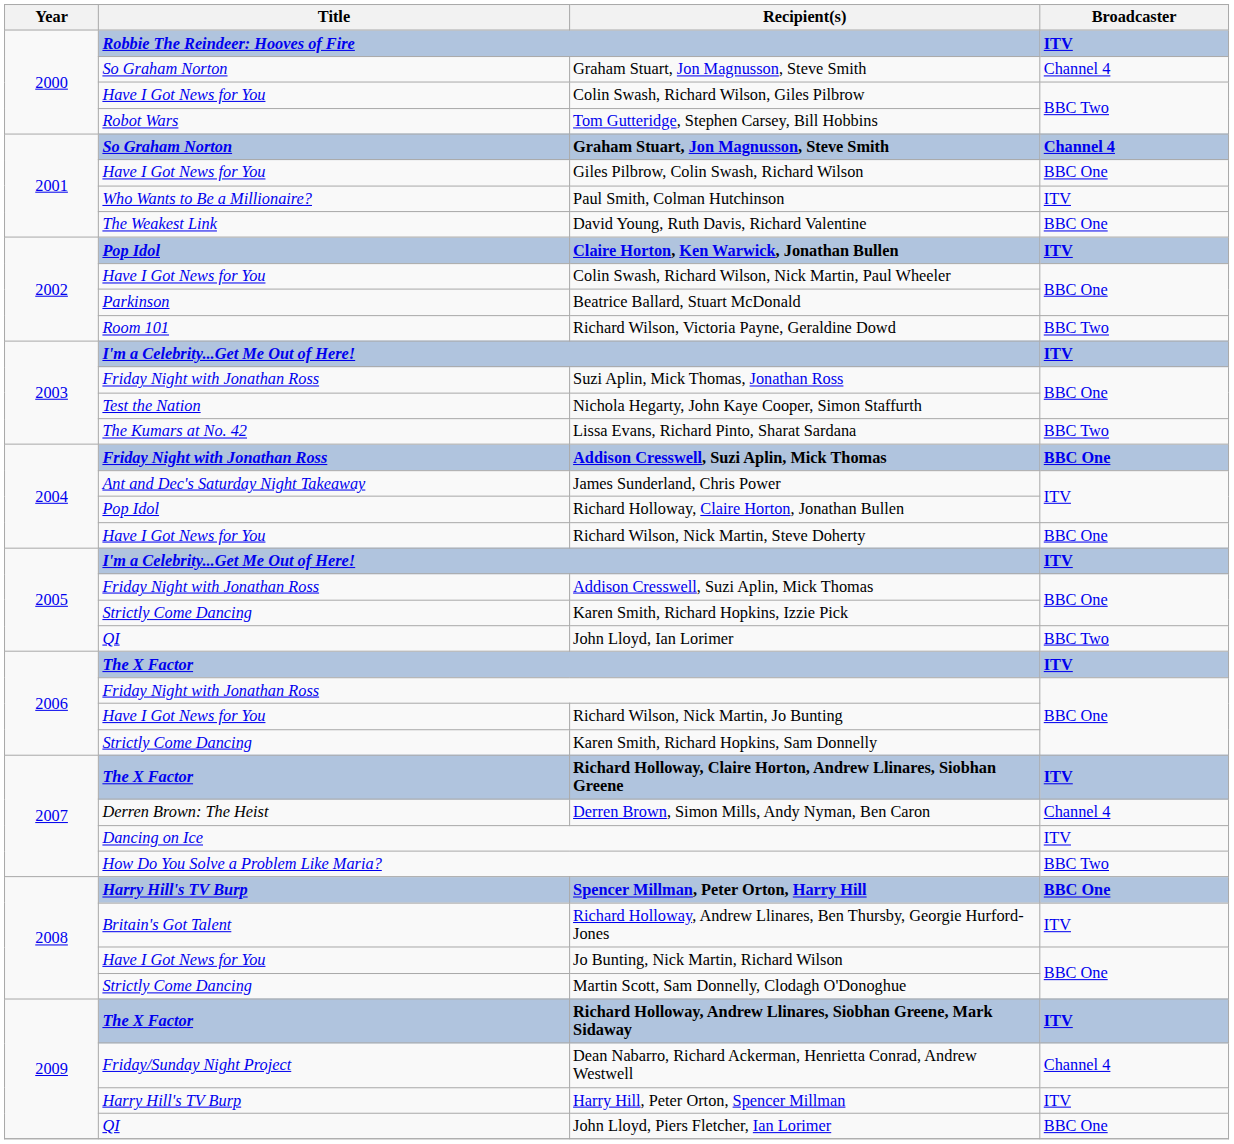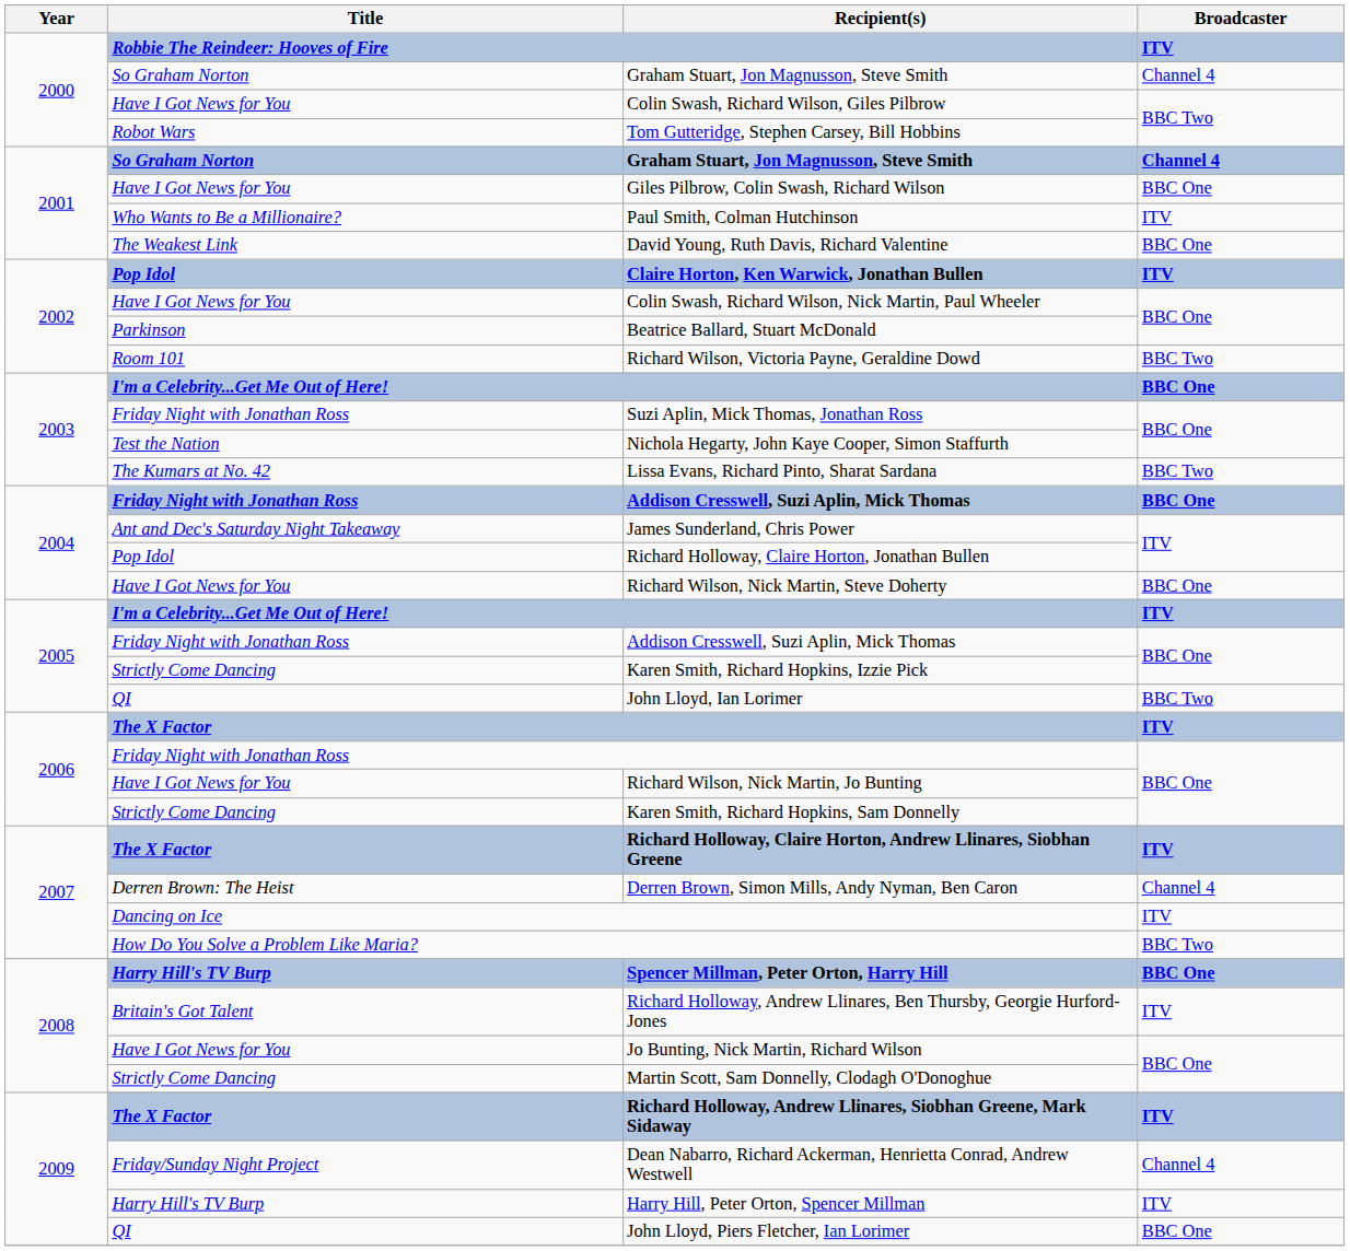 <table class="wikitable" width="95%">
 <tr>
 <th width=5%>Year</th>
 <th width=25%>Title</th>
 <th width=25%><strong>Recipient(s)</strong></th>
 <th width=10%><strong>Broadcaster</strong></th>
 </tr>
 <tr>
 <td rowspan="4" style="text-align:center;"><a href='#'>2000</a></td>
 <td colspan="2" style="background:#B0C4DE;"><strong><em><a href='#'>Robbie The Reindeer: Hooves of Fire</a></em></strong></td>
 <td style="background:#B0C4DE;"><strong><a href='#'>ITV</a></strong></td>
 </tr>
 <tr>
 <td><em><a href='#'>So Graham Norton</a></em></td>
 <td>Graham Stuart, <a href='#'>Jon Magnusson</a>, Steve Smith</td>
 <td><a href='#'>Channel 4</a></td>
 </tr>
 <tr>
 <td><em><a href='#'>Have I Got News for You</a></em></td>
 <td>Colin Swash, Richard Wilson, Giles Pilbrow</td>
 <td rowspan="2"><a href='#'>BBC Two</a></td>
 </tr>
 <tr>
 <td><em><a href='#'>Robot Wars</a></em></td>
 <td><a href='#'>Tom Gutteridge</a>, Stephen Carsey, Bill Hobbins</td>
 </tr>
 <tr>
 <td rowspan="4" style="text-align:center;"><a href='#'>2001</a></td>
 <td style="background:#B0C4DE;"><strong><em><a href='#'>So Graham Norton</a></em></strong></td>
 <td style="background:#B0C4DE;"><strong>Graham Stuart, <a href='#'>Jon Magnusson</a>, Steve Smith</strong></td>
 <td style="background:#B0C4DE;"><strong><a href='#'>Channel 4</a></strong></td>
 </tr>
 <tr>
 <td><em><a href='#'>Have I Got News for You</a></em></td>
 <td>Giles Pilbrow, Colin Swash, Richard Wilson</td>
 <td><a href='#'>BBC One</a></td>
 </tr>
 <tr>
 <td><em><a href='#'>Who Wants to Be a Millionaire?</a></em></td>
 <td>Paul Smith, Colman Hutchinson</td>
 <td><a href='#'>ITV</a></td>
 </tr>
 <tr>
 <td><em><a href='#'>The Weakest Link</a></em></td>
 <td>David Young, Ruth Davis, Richard Valentine</td>
 <td><a href='#'>BBC One</a></td>
 </tr>
 <tr>
 <td rowspan="4" style="text-align:center;"><a href='#'>2002</a></td>
 <td style="background:#B0C4DE;"><strong><em><a href='#'>Pop Idol</a></em></strong></td>
 <td style="background:#B0C4DE;"><strong><a href='#'>Claire Horton</a>, <a href='#'>Ken Warwick</a>, Jonathan Bullen</strong></td>
 <td style="background:#B0C4DE;"><strong><a href='#'>ITV</a></strong></td>
 </tr>
 <tr>
 <td><em><a href='#'>Have I Got News for You</a></em></td>
 <td>Colin Swash, Richard Wilson, Nick Martin, Paul Wheeler</td>
 <td rowspan="2"><a href='#'>BBC One</a></td>
 </tr>
 <tr>
 <td><em><a href='#'>Parkinson</a></em></td>
 <td>Beatrice Ballard, Stuart McDonald</td>
 </tr>
 <tr>
 <td><em><a href='#'>Room 101</a></em></td>
 <td>Richard Wilson, Victoria Payne, Geraldine Dowd</td>
 <td><a href='#'>BBC Two</a></td>
 </tr>
 <tr>
 <td rowspan="4" style="text-align:center;"><a href='#'>2003</a></td>
 <td colspan="2" style="background:#B0C4DE;"><strong><em><a href='#'>I'm a Celebrity...Get Me Out of Here!</a></em></strong></td>
-<td style="background:#B0C4DE;"><strong><a href='#'>ITV</a></strong></td>
+<td style="background:#B0C4DE;"><strong><a href='#'>BBC One</a></strong></td>
 </tr>
 <tr>
 <td><em><a href='#'>Friday Night with Jonathan Ross</a></em></td>
 <td>Suzi Aplin, Mick Thomas, <a href='#'>Jonathan Ross</a></td>
 <td rowspan="2"><a href='#'>BBC One</a></td>
 </tr>
 <tr>
 <td><em><a href='#'>Test the Nation</a></em></td>
 <td>Nichola Hegarty, John Kaye Cooper, Simon Staffurth</td>
 </tr>
 <tr>
 <td><em><a href='#'>The Kumars at No. 42</a></em></td>
 <td>Lissa Evans, Richard Pinto, Sharat Sardana</td>
 <td><a href='#'>BBC Two</a></td>
 </tr>
 <tr>
 <td rowspan="4" style="text-align:center;"><a href='#'>2004</a></td>
 <td style="background:#B0C4DE;"><strong><em><a href='#'>Friday Night with Jonathan Ross</a></em></strong></td>
 <td style="background:#B0C4DE;"><strong><a href='#'>Addison Cresswell</a>, Suzi Aplin, Mick Thomas</strong></td>
 <td style="background:#B0C4DE;"><strong><a href='#'>BBC One</a></strong></td>
 </tr>
 <tr>
 <td><em><a href='#'>Ant and Dec's Saturday Night Takeaway</a></em></td>
 <td>James Sunderland, Chris Power</td>
 <td rowspan="2"><a href='#'>ITV</a></td>
 </tr>
 <tr>
 <td><em><a href='#'>Pop Idol</a></em></td>
 <td>Richard Holloway, <a href='#'>Claire Horton</a>, Jonathan Bullen</td>
 </tr>
 <tr>
 <td><em><a href='#'>Have I Got News for You</a></em></td>
 <td>Richard Wilson, Nick Martin, Steve Doherty</td>
 <td><a href='#'>BBC One</a></td>
 </tr>
 <tr>
 <td rowspan="4" style="text-align:center;"><a href='#'>2005</a></td>
 <td colspan="2" style="background:#B0C4DE;"><strong><em><a href='#'>I'm a Celebrity...Get Me Out of Here!</a></em></strong></td>
 <td style="background:#B0C4DE;"><strong><a href='#'>ITV</a></strong></td>
 </tr>
 <tr>
 <td><em><a href='#'>Friday Night with Jonathan Ross</a></em></td>
 <td><a href='#'>Addison Cresswell</a>, Suzi Aplin, Mick Thomas</td>
 <td rowspan="2"><a href='#'>BBC One</a></td>
 </tr>
 <tr>
 <td><em><a href='#'>Strictly Come Dancing</a></em></td>
 <td>Karen Smith, Richard Hopkins, Izzie Pick</td>
 </tr>
 <tr>
 <td><em><a href='#'>QI</a></em></td>
 <td>John Lloyd, Ian Lorimer</td>
 <td><a href='#'>BBC Two</a></td>
 </tr>
 <tr>
 <td rowspan="4" style="text-align:center;"><a href='#'>2006</a></td>
 <td colspan="2" style="background:#B0C4DE;"><strong><em><a href='#'>The X Factor</a></em></strong></td>
 <td style="background:#B0C4DE;"><strong><a href='#'>ITV</a></strong></td>
 </tr>
 <tr>
 <td colspan="2"><em><a href='#'>Friday Night with Jonathan Ross</a></em></td>
 <td rowspan="3"><a href='#'>BBC One</a></td>
 </tr>
 <tr>
 <td><em><a href='#'>Have I Got News for You</a></em></td>
 <td>Richard Wilson, Nick Martin, Jo Bunting</td>
 </tr>
 <tr>
 <td><em><a href='#'>Strictly Come Dancing</a></em></td>
 <td>Karen Smith, Richard Hopkins, Sam Donnelly</td>
 </tr>
 <tr>
 <td rowspan="4" style="text-align:center;"><a href='#'>2007</a></td>
 <td style="background:#B0C4DE;"><strong><em><a href='#'>The X Factor</a></em></strong></td>
 <td style="background:#B0C4DE;"><strong>Richard Holloway, Claire Horton, Andrew Llinares, Siobhan Greene</strong></td>
 <td style="background:#B0C4DE;"><strong><a href='#'>ITV</a></strong></td>
 </tr>
 <tr>
 <td><em>Derren Brown: The Heist</em></td>
 <td><a href='#'>Derren Brown</a>, Simon Mills, Andy Nyman, Ben Caron</td>
 <td><a href='#'>Channel 4</a></td>
 </tr>
 <tr>
 <td colspan="2"><em><a href='#'>Dancing on Ice</a></em></td>
 <td><a href='#'>ITV</a></td>
 </tr>
 <tr>
 <td colspan="2"><em><a href='#'>How Do You Solve a Problem Like Maria?</a></em></td>
 <td><a href='#'>BBC Two</a></td>
 </tr>
 <tr>
 <td rowspan="4" style="text-align:center;"><a href='#'>2008</a></td>
 <td style="background:#B0C4DE;"><strong><em><a href='#'>Harry Hill's TV Burp</a></em></strong></td>
 <td style="background:#B0C4DE;"><strong><a href='#'>Spencer Millman</a>, Peter Orton, <a href='#'>Harry Hill</a></strong></td>
 <td style="background:#B0C4DE;"><strong><a href='#'>BBC One</a></strong></td>
 </tr>
 <tr>
 <td><em><a href='#'>Britain's Got Talent</a></em></td>
 <td><a href='#'>Richard Holloway</a>, Andrew Llinares, Ben Thursby, Georgie Hurford-Jones</td>
 <td><a href='#'>ITV</a></td>
 </tr>
 <tr>
 <td><em><a href='#'>Have I Got News for You</a></em></td>
 <td>Jo Bunting, Nick Martin, Richard Wilson</td>
 <td rowspan="2"><a href='#'>BBC One</a></td>
 </tr>
 <tr>
 <td><em><a href='#'>Strictly Come Dancing</a></em></td>
 <td>Martin Scott, Sam Donnelly, Clodagh O'Donoghue</td>
 </tr>
 <tr>
 <td rowspan="4" style="text-align:center;"><a href='#'>2009</a></td>
 <td style="background:#B0C4DE;"><strong><em><a href='#'>The X Factor</a></em></strong></td>
 <td style="background:#B0C4DE;"><strong>Richard Holloway, Andrew Llinares, Siobhan Greene, Mark Sidaway</strong></td>
 <td style="background:#B0C4DE;"><strong><a href='#'>ITV</a></strong></td>
 </tr>
 <tr>
 <td><em><a href='#'>Friday/Sunday Night Project</a></em></td>
 <td>Dean Nabarro, Richard Ackerman, Henrietta Conrad, Andrew Westwell</td>
 <td><a href='#'>Channel 4</a></td>
 </tr>
 <tr>
 <td><em><a href='#'>Harry Hill's TV Burp</a></em></td>
 <td><a href='#'>Harry Hill</a>, Peter Orton, <a href='#'>Spencer Millman</a></td>
 <td><a href='#'>ITV</a></td>
 </tr>
 <tr>
 <td><em><a href='#'>QI</a></em></td>
 <td>John Lloyd, Piers Fletcher, <a href='#'>Ian Lorimer</a></td>
 <td><a href='#'>BBC One</a></td>
 </tr>
 <tr>
 </tr>
 </table>
